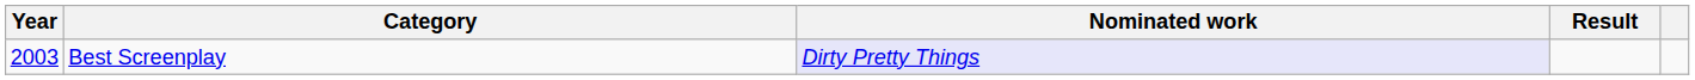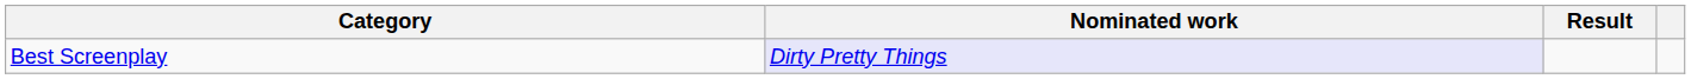 <table class="wikitable sortable">
 <tr>
-<th scope="col" style="width:1em;">Year</th>
 <th scope="col" style="width:39em;">Category</th>
 <th scope="col" style="width:40em;">Nominated work</th>
 <th scope="col" style="width:5em;">Result</th>
 <th scope="col" style="width:1em;"class="unsortable"></th>
 </tr>
 <tr>
-<td><a href='#'>2003</a></td>
 <td><a href='#'>Best Screenplay</a></td>
 <td style="background: lavender;"><em><a href='#'>Dirty Pretty Things</a></em></td>
 <td></td>
 <td></td>
 </tr>
 </table>
